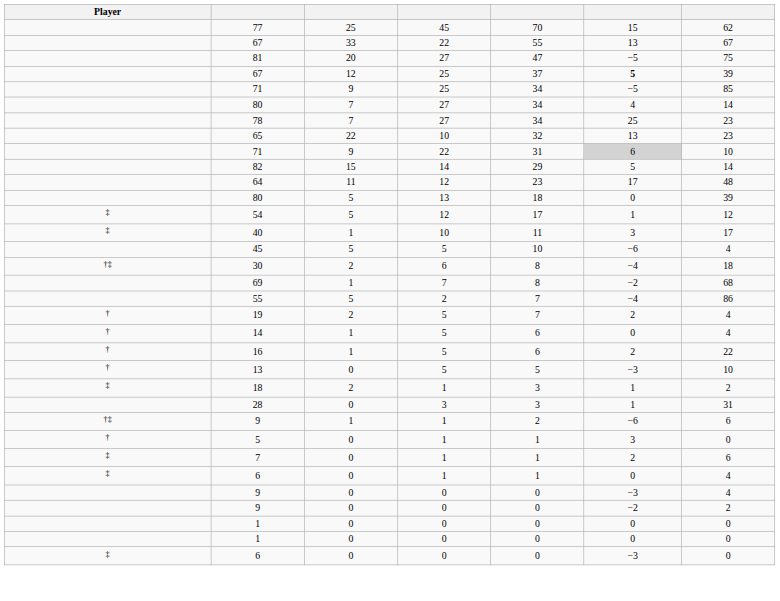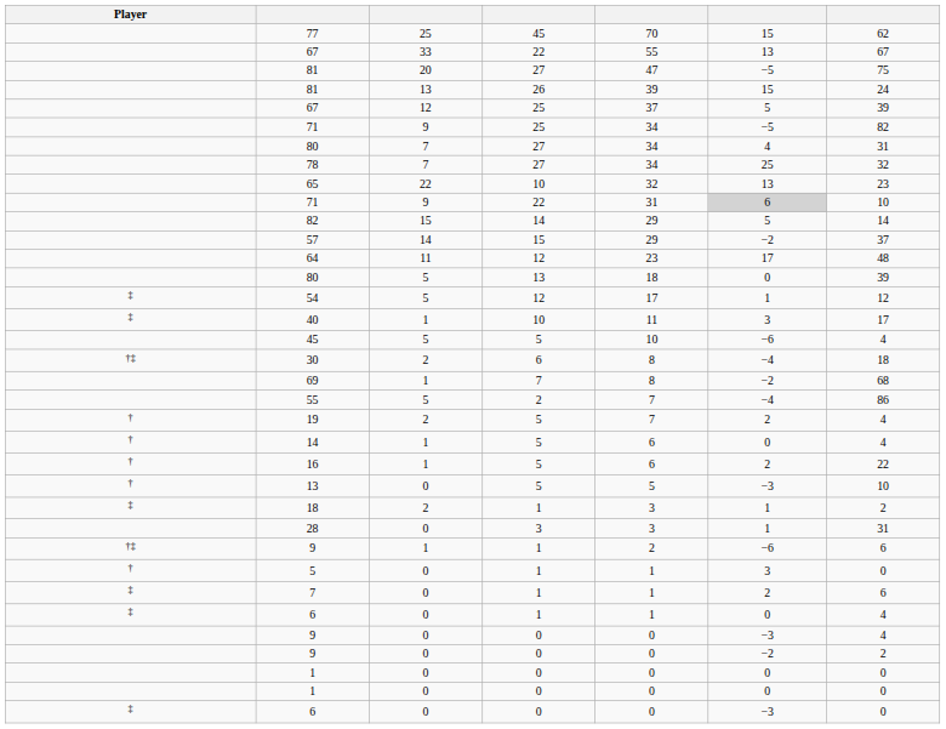 <table class="wikitable sortable" style="width:100%; text-align:center;">
 <tr>
 <th>Player</th>
 <th></th>
 <th></th>
 <th></th>
 <th></th>
 <th data-sort-type="number"></th>
 <th></th>
 </tr>
 <tr>
 <td></td>
 <td>77</td>
 <td>25</td>
 <td>45</td>
 <td>70</td>
 <td>15</td>
 <td>62</td>
 </tr>
 <tr>
 <td></td>
 <td>67</td>
 <td>33</td>
 <td>22</td>
 <td>55</td>
 <td>13</td>
 <td>67</td>
 </tr>
 <tr>
 <td></td>
 <td>81</td>
 <td>20</td>
 <td>27</td>
 <td>47</td>
 <td>−5</td>
 <td>75</td>
 </tr>
 <tr>
 <td></td>
+<td>81</td>
+<td>13</td>
+<td>26</td>
+<td>39</td>
+<td>15</td>
+<td>24</td>
+</tr>
+<tr>
+<td></td>
 <td>67</td>
 <td>12</td>
 <td>25</td>
 <td>37</td>
-<td><strong>5</strong></td>
+<td>5</td>
 <td>39</td>
 </tr>
 <tr>
 <td></td>
 <td>71</td>
 <td>9</td>
 <td>25</td>
 <td>34</td>
 <td>−5</td>
-<td>85</td>
+<td>82</td>
 </tr>
 <tr>
 <td></td>
 <td>80</td>
 <td>7</td>
 <td>27</td>
 <td>34</td>
 <td>4</td>
-<td>14</td>
+<td>31</td>
 </tr>
 <tr>
 <td></td>
 <td>78</td>
 <td>7</td>
 <td>27</td>
 <td>34</td>
 <td>25</td>
-<td>23</td>
+<td>32</td>
 </tr>
 <tr>
 <td></td>
 <td>65</td>
 <td>22</td>
 <td>10</td>
 <td>32</td>
 <td>13</td>
 <td>23</td>
 </tr>
 <tr>
 <td></td>
 <td>71</td>
 <td>9</td>
 <td>22</td>
 <td>31</td>
 <td style="background: lightgrey;">6</td>
 <td>10</td>
 </tr>
 <tr>
 <td></td>
 <td>82</td>
 <td>15</td>
 <td>14</td>
 <td>29</td>
 <td>5</td>
 <td>14</td>
+</tr>
+<tr>
+<td></td>
+<td>57</td>
+<td>14</td>
+<td>15</td>
+<td>29</td>
+<td>−2</td>
+<td>37</td>
 </tr>
 <tr>
 <td></td>
 <td>64</td>
 <td>11</td>
 <td>12</td>
 <td>23</td>
 <td>17</td>
 <td>48</td>
 </tr>
 <tr>
 <td></td>
 <td>80</td>
 <td>5</td>
 <td>13</td>
 <td>18</td>
 <td>0</td>
 <td>39</td>
 </tr>
 <tr>
 <td><sup>‡</sup></td>
 <td>54</td>
 <td>5</td>
 <td>12</td>
 <td>17</td>
 <td>1</td>
 <td>12</td>
 </tr>
 <tr>
 <td><sup>‡</sup></td>
 <td>40</td>
 <td>1</td>
 <td>10</td>
 <td>11</td>
 <td>3</td>
 <td>17</td>
 </tr>
 <tr>
 <td></td>
 <td>45</td>
 <td>5</td>
 <td>5</td>
 <td>10</td>
 <td>−6</td>
 <td>4</td>
 </tr>
 <tr>
 <td><sup>†‡</sup></td>
 <td>30</td>
 <td>2</td>
 <td>6</td>
 <td>8</td>
 <td>−4</td>
 <td>18</td>
 </tr>
 <tr>
 <td></td>
 <td>69</td>
 <td>1</td>
 <td>7</td>
 <td>8</td>
 <td>−2</td>
 <td>68</td>
 </tr>
 <tr>
 <td></td>
 <td>55</td>
 <td>5</td>
 <td>2</td>
 <td>7</td>
 <td>−4</td>
 <td>86</td>
 </tr>
 <tr>
 <td><sup>†</sup></td>
 <td>19</td>
 <td>2</td>
 <td>5</td>
 <td>7</td>
 <td>2</td>
 <td>4</td>
 </tr>
 <tr>
 <td><sup>†</sup></td>
 <td>14</td>
 <td>1</td>
 <td>5</td>
 <td>6</td>
 <td>0</td>
 <td>4</td>
 </tr>
 <tr>
 <td><sup>†</sup></td>
 <td>16</td>
 <td>1</td>
 <td>5</td>
 <td>6</td>
 <td>2</td>
 <td>22</td>
 </tr>
 <tr>
 <td><sup>†</sup></td>
 <td>13</td>
 <td>0</td>
 <td>5</td>
 <td>5</td>
 <td>−3</td>
 <td>10</td>
 </tr>
 <tr>
 <td><sup>‡</sup></td>
 <td>18</td>
 <td>2</td>
 <td>1</td>
 <td>3</td>
 <td>1</td>
 <td>2</td>
 </tr>
 <tr>
 <td></td>
 <td>28</td>
 <td>0</td>
 <td>3</td>
 <td>3</td>
 <td>1</td>
 <td>31</td>
 </tr>
 <tr>
 <td><sup>†‡</sup></td>
 <td>9</td>
 <td>1</td>
 <td>1</td>
 <td>2</td>
 <td>−6</td>
 <td>6</td>
 </tr>
 <tr>
 <td><sup>†</sup></td>
 <td>5</td>
 <td>0</td>
 <td>1</td>
 <td>1</td>
 <td>3</td>
 <td>0</td>
 </tr>
 <tr>
 <td><sup>‡</sup></td>
 <td>7</td>
 <td>0</td>
 <td>1</td>
 <td>1</td>
 <td>2</td>
 <td>6</td>
 </tr>
 <tr>
 <td><sup>‡</sup></td>
 <td>6</td>
 <td>0</td>
 <td>1</td>
 <td>1</td>
 <td>0</td>
 <td>4</td>
 </tr>
 <tr>
 <td></td>
 <td>9</td>
 <td>0</td>
 <td>0</td>
 <td>0</td>
 <td>−3</td>
 <td>4</td>
 </tr>
 <tr>
 <td></td>
 <td>9</td>
 <td>0</td>
 <td>0</td>
 <td>0</td>
 <td>−2</td>
 <td>2</td>
 </tr>
 <tr>
 <td></td>
 <td>1</td>
 <td>0</td>
 <td>0</td>
 <td>0</td>
 <td>0</td>
 <td>0</td>
 </tr>
 <tr>
 <td></td>
 <td>1</td>
 <td>0</td>
 <td>0</td>
 <td>0</td>
 <td>0</td>
 <td>0</td>
 </tr>
 <tr>
 <td><sup>‡</sup></td>
 <td>6</td>
 <td>0</td>
 <td>0</td>
 <td>0</td>
 <td>−3</td>
 <td>0</td>
 </tr>
 </table>
